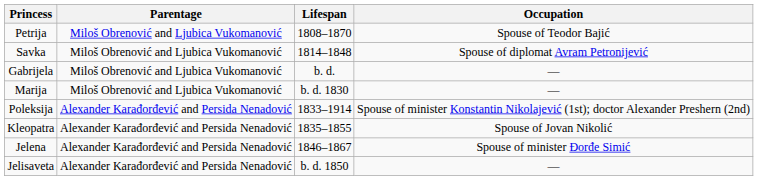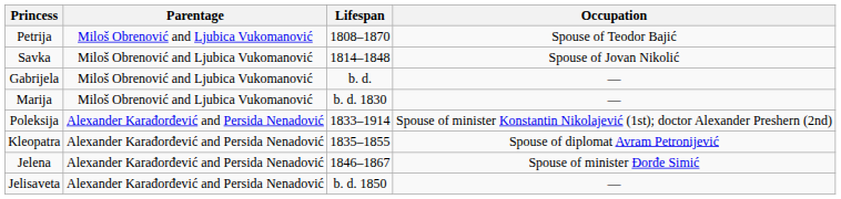 <table class="wikitable sortable" style="text-align:center">
 <tr>
 <th>Princess</th>
 <th>Parentage</th>
 <th>Lifespan</th>
 <th>Occupation</th>
 </tr>
 <tr>
 <td>Petrija</td>
 <td><a href='#'>Miloš Obrenović</a> and <a href='#'>Ljubica Vukomanović</a></td>
 <td>1808–1870</td>
 <td>Spouse of Teodor Bajić</td>
 </tr>
 <tr>
 <td>Savka</td>
 <td>Miloš Obrenović and Ljubica Vukomanović</td>
 <td>1814–1848</td>
-<td>Spouse of diplomat <a href='#'>Avram Petronijević</a></td>
+<td>Spouse of Jovan Nikolić</td>
 </tr>
 <tr>
 <td>Gabrijela</td>
 <td>Miloš Obrenović and Ljubica Vukomanović</td>
 <td>b. d.</td>
 <td>—</td>
 </tr>
 <tr>
 <td>Marija</td>
 <td>Miloš Obrenović and Ljubica Vukomanović</td>
 <td>b. d. 1830</td>
 <td>—</td>
 </tr>
 <tr>
 <td>Poleksija</td>
 <td><a href='#'>Alexander Karađorđević</a> and <a href='#'>Persida Nenadović</a></td>
 <td>1833–1914</td>
 <td>Spouse of minister <a href='#'>Konstantin Nikolajević</a> (1st); doctor Alexander Preshern (2nd)</td>
 </tr>
 <tr>
 <td>Kleopatra</td>
 <td>Alexander Karađorđević and Persida Nenadović</td>
 <td>1835–1855</td>
-<td>Spouse of Jovan Nikolić</td>
+<td>Spouse of diplomat <a href='#'>Avram Petronijević</a></td>
 </tr>
 <tr>
 <td>Jelena</td>
 <td>Alexander Karađorđević and Persida Nenadović</td>
 <td>1846–1867</td>
 <td>Spouse of minister <a href='#'>Đorđe Simić</a></td>
 </tr>
 <tr>
 <td>Jelisaveta</td>
 <td>Alexander Karađorđević and Persida Nenadović</td>
 <td>b. d. 1850</td>
 <td>—</td>
 </tr>
 </table>
